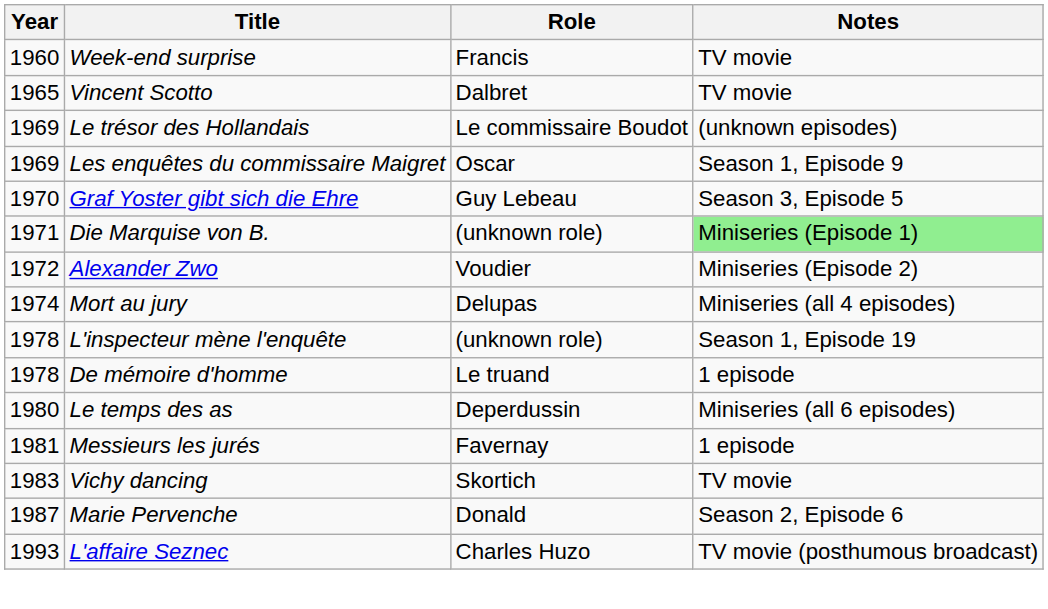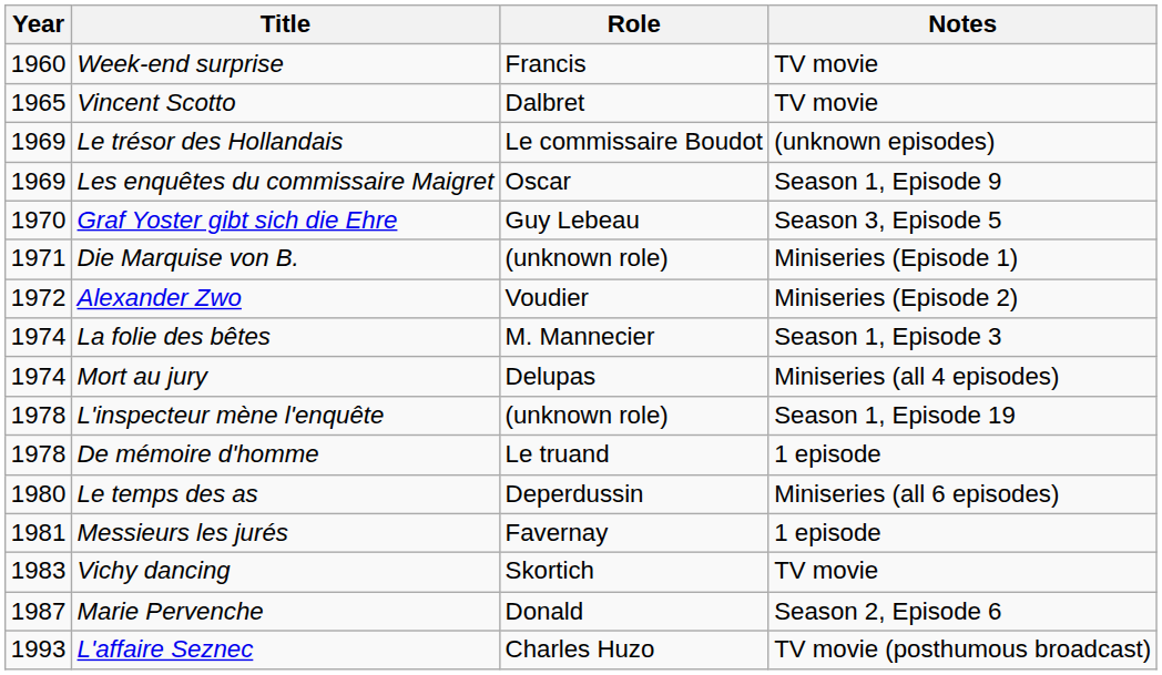 <table class="wikitable">
 <tr>
 <th>Year</th>
 <th>Title</th>
 <th>Role</th>
 <th>Notes</th>
 </tr>
 <tr>
 <td>1960</td>
 <td><em>Week-end surprise</em></td>
 <td>Francis</td>
 <td>TV movie</td>
 </tr>
 <tr>
 <td>1965</td>
 <td><em>Vincent Scotto</em></td>
 <td>Dalbret</td>
 <td>TV movie</td>
 </tr>
 <tr>
 <td>1969</td>
 <td><em>Le trésor des Hollandais</em></td>
 <td>Le commissaire Boudot</td>
 <td>(unknown episodes)</td>
 </tr>
 <tr>
 <td>1969</td>
 <td><em>Les enquêtes du commissaire Maigret</em></td>
 <td>Oscar</td>
 <td>Season 1, Episode 9</td>
 </tr>
 <tr>
 <td>1970</td>
 <td><em><a href='#'>Graf Yoster gibt sich die Ehre</a></em></td>
 <td>Guy Lebeau</td>
 <td>Season 3, Episode 5</td>
 </tr>
 <tr>
 <td>1971</td>
 <td><em>Die Marquise von B.</em></td>
 <td>(unknown role)</td>
-<td style="background: lightgreen;">Miniseries (Episode 1)</td>
+<td>Miniseries (Episode 1)</td>
 </tr>
 <tr>
 <td>1972</td>
 <td><em><a href='#'>Alexander Zwo</a></em></td>
 <td>Voudier</td>
 <td>Miniseries (Episode 2)</td>
+</tr>
+<tr>
+<td>1974</td>
+<td><em>La folie des bêtes</em></td>
+<td>M. Mannecier</td>
+<td>Season 1, Episode 3</td>
 </tr>
 <tr>
 <td>1974</td>
 <td><em>Mort au jury</em></td>
 <td>Delupas</td>
 <td>Miniseries (all 4 episodes)</td>
 </tr>
 <tr>
 <td>1978</td>
 <td><em>L'inspecteur mène l'enquête</em></td>
 <td>(unknown role)</td>
 <td>Season 1, Episode 19</td>
 </tr>
 <tr>
 <td>1978</td>
 <td><em>De mémoire d'homme</em></td>
 <td>Le truand</td>
 <td>1 episode</td>
 </tr>
 <tr>
 <td>1980</td>
 <td><em>Le temps des as</em></td>
 <td>Deperdussin</td>
 <td>Miniseries (all 6 episodes)</td>
 </tr>
 <tr>
 <td>1981</td>
 <td><em>Messieurs les jurés</em></td>
 <td>Favernay</td>
 <td>1 episode</td>
 </tr>
 <tr>
 <td>1983</td>
 <td><em>Vichy dancing</em></td>
 <td>Skortich</td>
 <td>TV movie</td>
 </tr>
 <tr>
 <td>1987</td>
 <td><em>Marie Pervenche</em></td>
 <td>Donald</td>
 <td>Season 2, Episode 6</td>
 </tr>
 <tr>
 <td>1993</td>
 <td><em><a href='#'>L'affaire Seznec</a></em></td>
 <td>Charles Huzo</td>
 <td>TV movie (posthumous broadcast)</td>
 </tr>
 </table>
